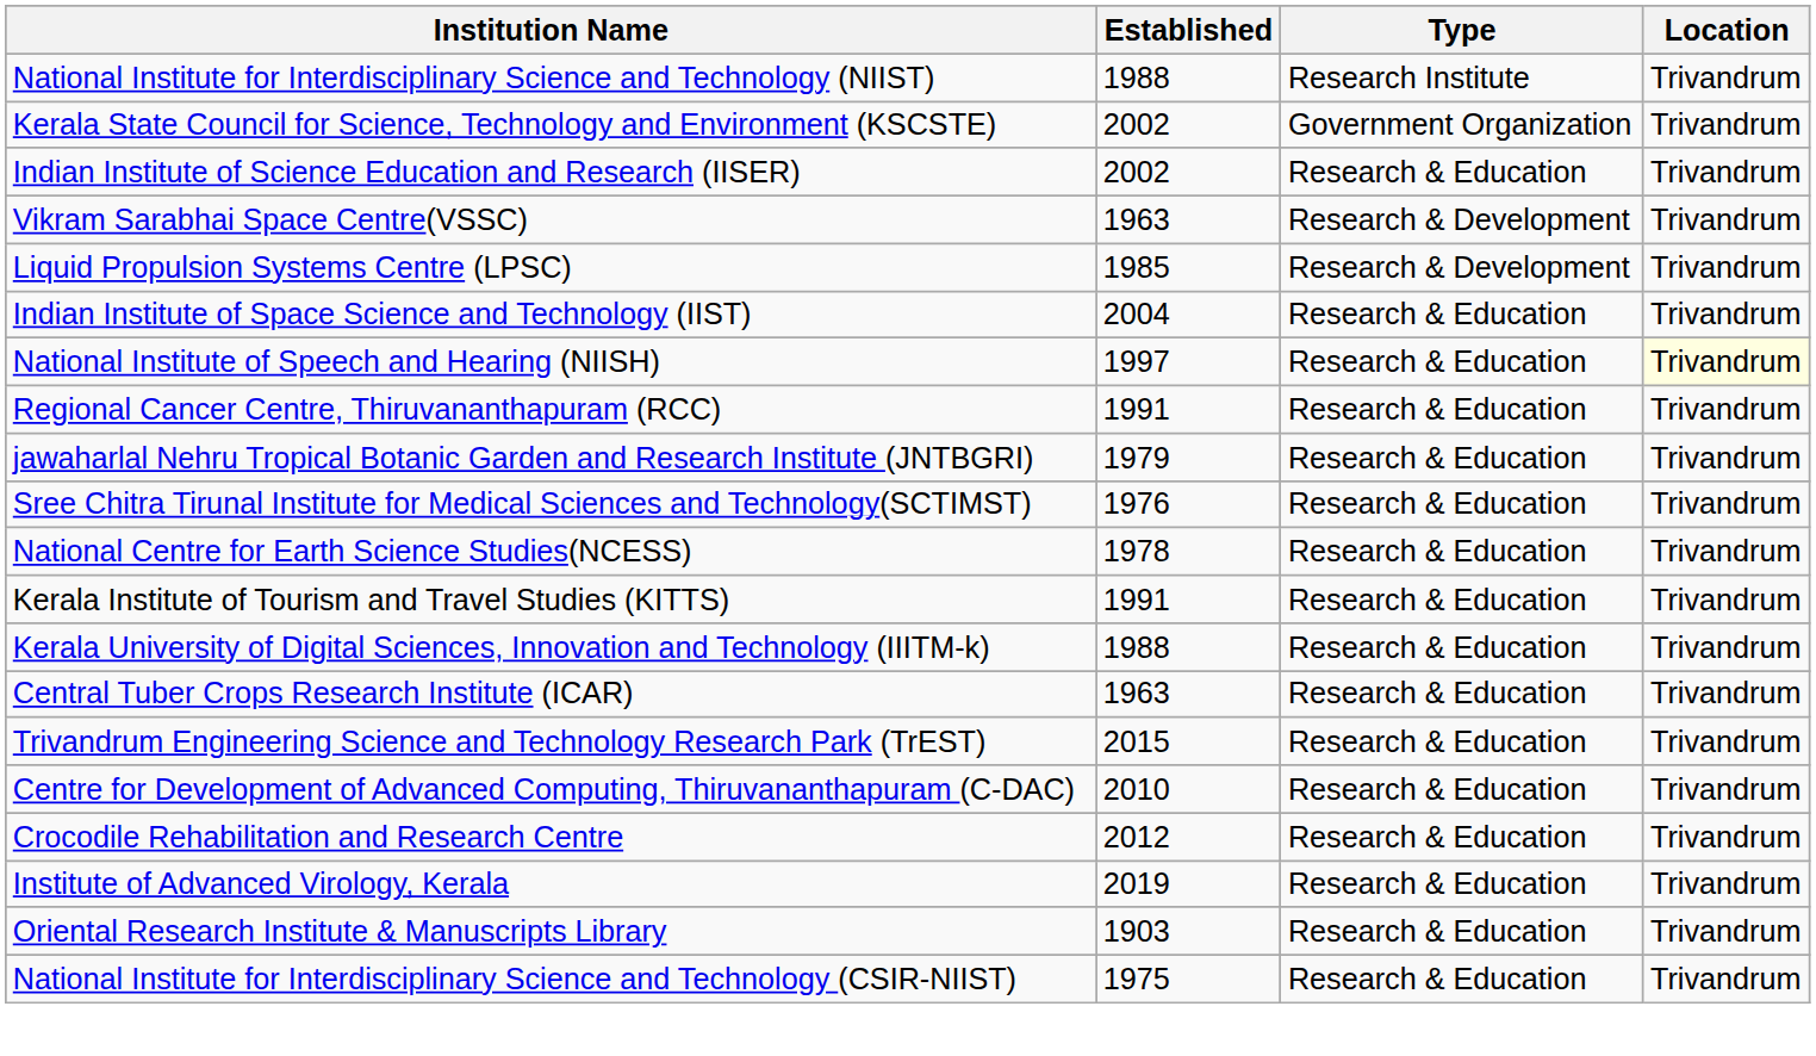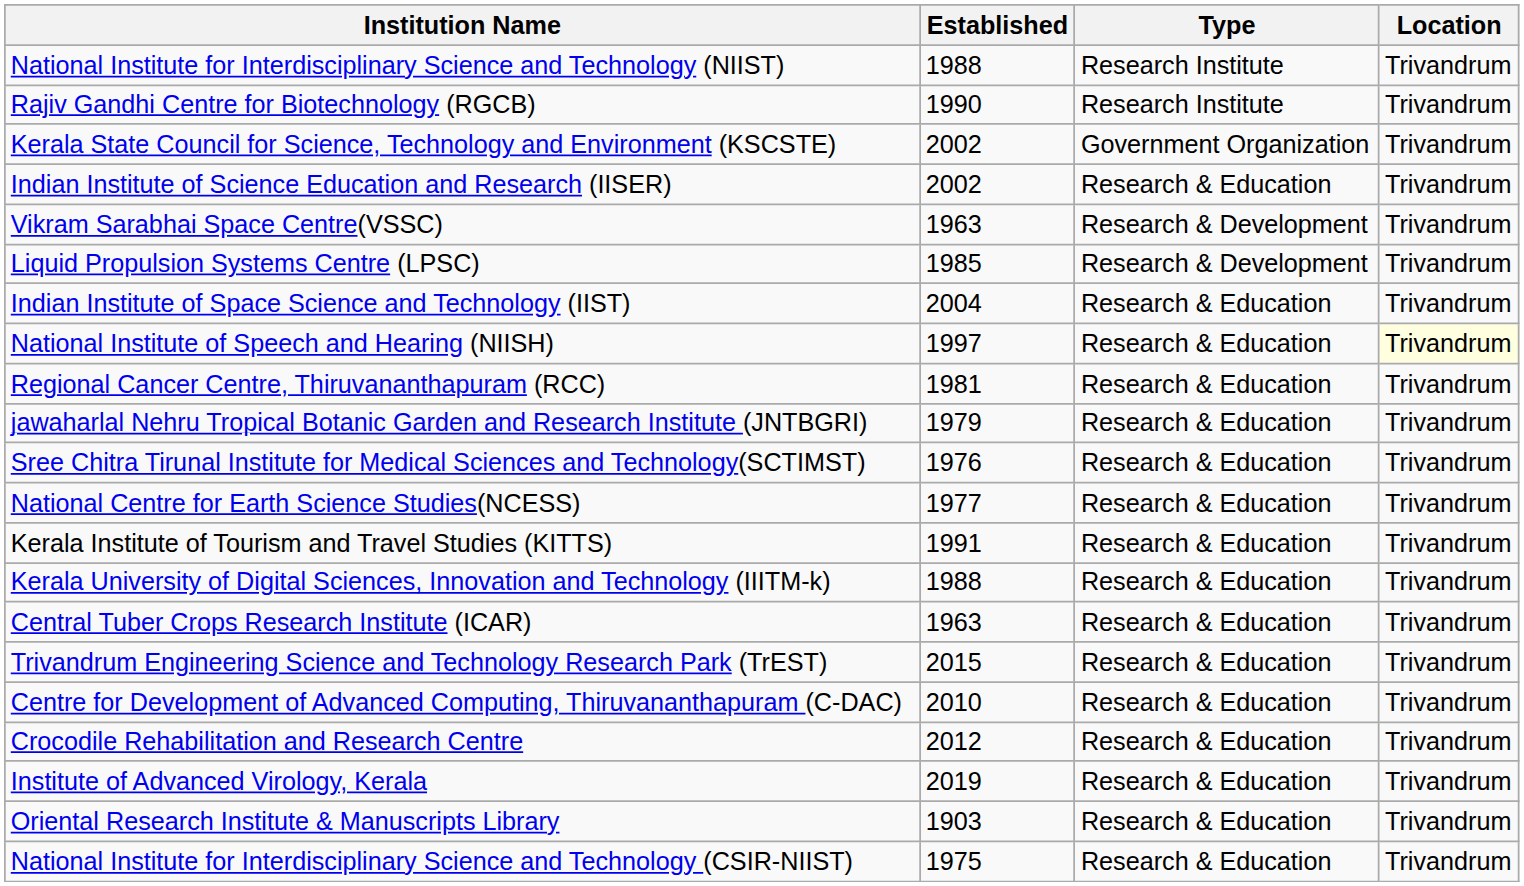 <table class="wikitable mw-collapsible" style="font-size:90%; width:98%;">
 <tr>
 <th>Institution Name</th>
 <th>Established</th>
 <th>Type</th>
 <th>Location</th>
 </tr>
 <tr>
 <td><a href='#'>National Institute for Interdisciplinary Science and Technology</a> (NIIST)</td>
 <td>1988</td>
+<td>Research Institute</td>
+<td>Trivandrum</td>
+</tr>
+<tr>
+<td><a href='#'>Rajiv Gandhi Centre for Biotechnology</a> (RGCB)</td>
+<td>1990</td>
 <td>Research Institute</td>
 <td>Trivandrum</td>
 </tr>
 <tr>
 <td><a href='#'>Kerala State Council for Science, Technology and Environment</a> (KSCSTE)</td>
 <td>2002</td>
 <td>Government Organization</td>
 <td>Trivandrum</td>
 </tr>
 <tr>
 <td><a href='#'>Indian Institute of Science Education and Research</a> (IISER)</td>
 <td>2002</td>
 <td>Research & Education</td>
 <td>Trivandrum</td>
 </tr>
 <tr>
 <td><a href='#'>Vikram Sarabhai Space Centre</a>(VSSC)</td>
 <td>1963</td>
 <td>Research & Development</td>
 <td>Trivandrum</td>
 </tr>
 <tr>
 <td><a href='#'>Liquid Propulsion Systems Centre</a> (LPSC)</td>
 <td>1985</td>
 <td>Research & Development</td>
 <td>Trivandrum</td>
 </tr>
 <tr>
 <td><a href='#'>Indian Institute of Space Science and Technology</a> (IIST)</td>
 <td>2004</td>
 <td>Research & Education</td>
 <td>Trivandrum</td>
 </tr>
 <tr>
 <td><a href='#'>National Institute of Speech and Hearing</a> (NIISH)</td>
 <td>1997</td>
 <td>Research & Education</td>
 <td style="background: lightyellow;">Trivandrum</td>
 </tr>
 <tr>
 <td><a href='#'>Regional Cancer Centre, Thiruvananthapuram</a> (RCC)</td>
-<td>1991</td>
+<td>1981</td>
 <td>Research & Education</td>
 <td>Trivandrum</td>
 </tr>
 <tr>
 <td><a href='#'>jawaharlal Nehru Tropical Botanic Garden and Research Institute </a> (JNTBGRI)</td>
 <td>1979</td>
 <td>Research & Education</td>
 <td>Trivandrum</td>
 </tr>
 <tr>
 <td><a href='#'>Sree Chitra Tirunal Institute for Medical Sciences and Technology</a>(SCTIMST)</td>
 <td>1976</td>
 <td>Research & Education</td>
 <td>Trivandrum</td>
 </tr>
 <tr>
 <td><a href='#'>National Centre for Earth Science Studies</a>(NCESS)</td>
-<td>1978</td>
+<td>1977</td>
 <td>Research & Education</td>
 <td>Trivandrum</td>
 </tr>
 <tr>
 <td>Kerala Institute of Tourism and Travel Studies (KITTS)</td>
 <td>1991</td>
 <td>Research & Education</td>
 <td>Trivandrum</td>
 </tr>
 <tr>
 <td><a href='#'>Kerala University of Digital Sciences, Innovation and Technology</a> (IIITM-k)</td>
 <td>1988</td>
 <td>Research & Education</td>
 <td>Trivandrum</td>
 </tr>
 <tr>
 <td><a href='#'>Central Tuber Crops Research Institute</a> (ICAR)</td>
 <td>1963</td>
 <td>Research & Education</td>
 <td>Trivandrum</td>
 </tr>
 <tr>
 <td><a href='#'>Trivandrum Engineering Science and Technology Research Park</a> (TrEST)</td>
 <td>2015</td>
 <td>Research & Education</td>
 <td>Trivandrum</td>
 </tr>
 <tr>
 <td><a href='#'>Centre for Development of Advanced Computing, Thiruvananthapuram </a> (C-DAC)</td>
 <td>2010</td>
 <td>Research & Education</td>
 <td>Trivandrum</td>
 </tr>
 <tr>
 <td><a href='#'>Crocodile Rehabilitation and Research Centre</a></td>
 <td>2012</td>
 <td>Research & Education</td>
 <td>Trivandrum</td>
 </tr>
 <tr>
 <td><a href='#'>Institute of Advanced Virology, Kerala</a></td>
 <td>2019</td>
 <td>Research & Education</td>
 <td>Trivandrum</td>
 </tr>
 <tr>
 <td><a href='#'>Oriental Research Institute & Manuscripts Library</a></td>
 <td>1903</td>
 <td>Research & Education</td>
 <td>Trivandrum</td>
 </tr>
 <tr>
 <td><a href='#'>National Institute for Interdisciplinary Science and Technology </a> (CSIR-NIIST)</td>
 <td>1975</td>
 <td>Research & Education</td>
 <td>Trivandrum</td>
 </tr>
 </table>
